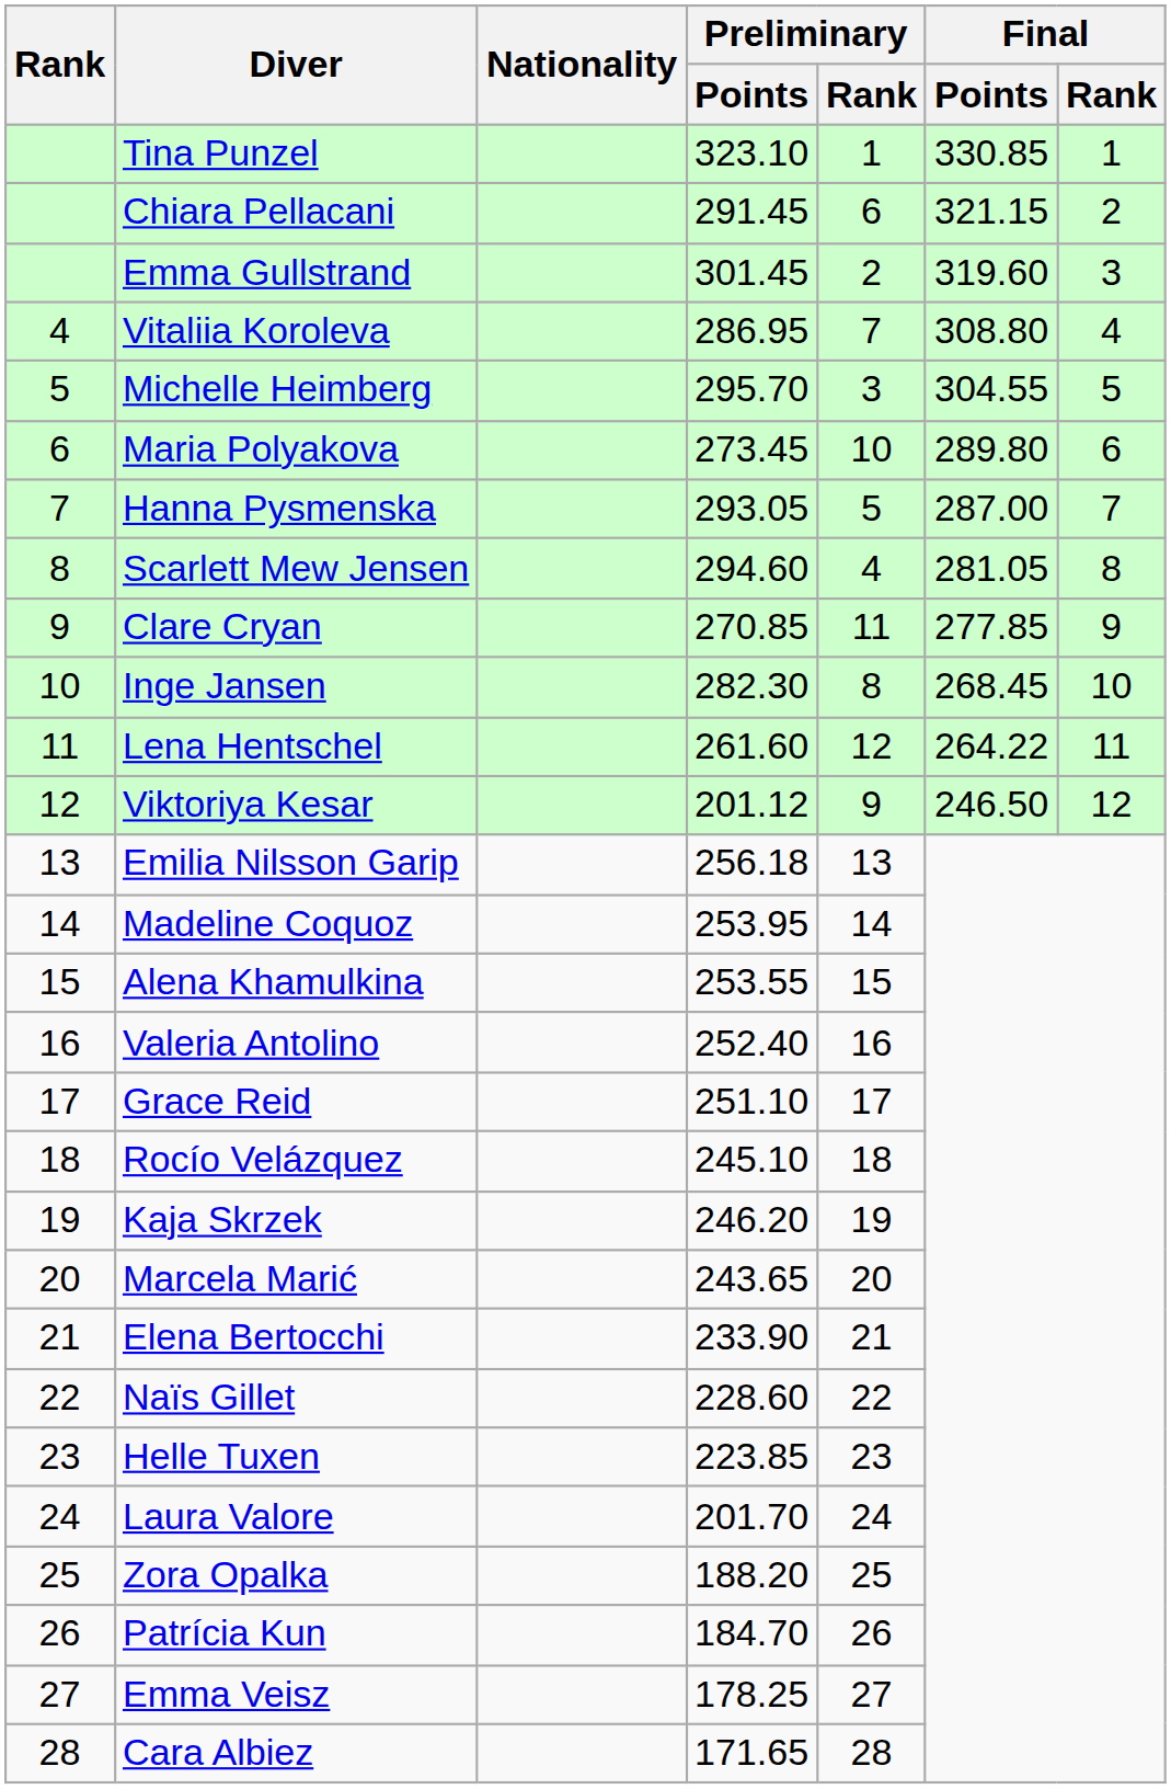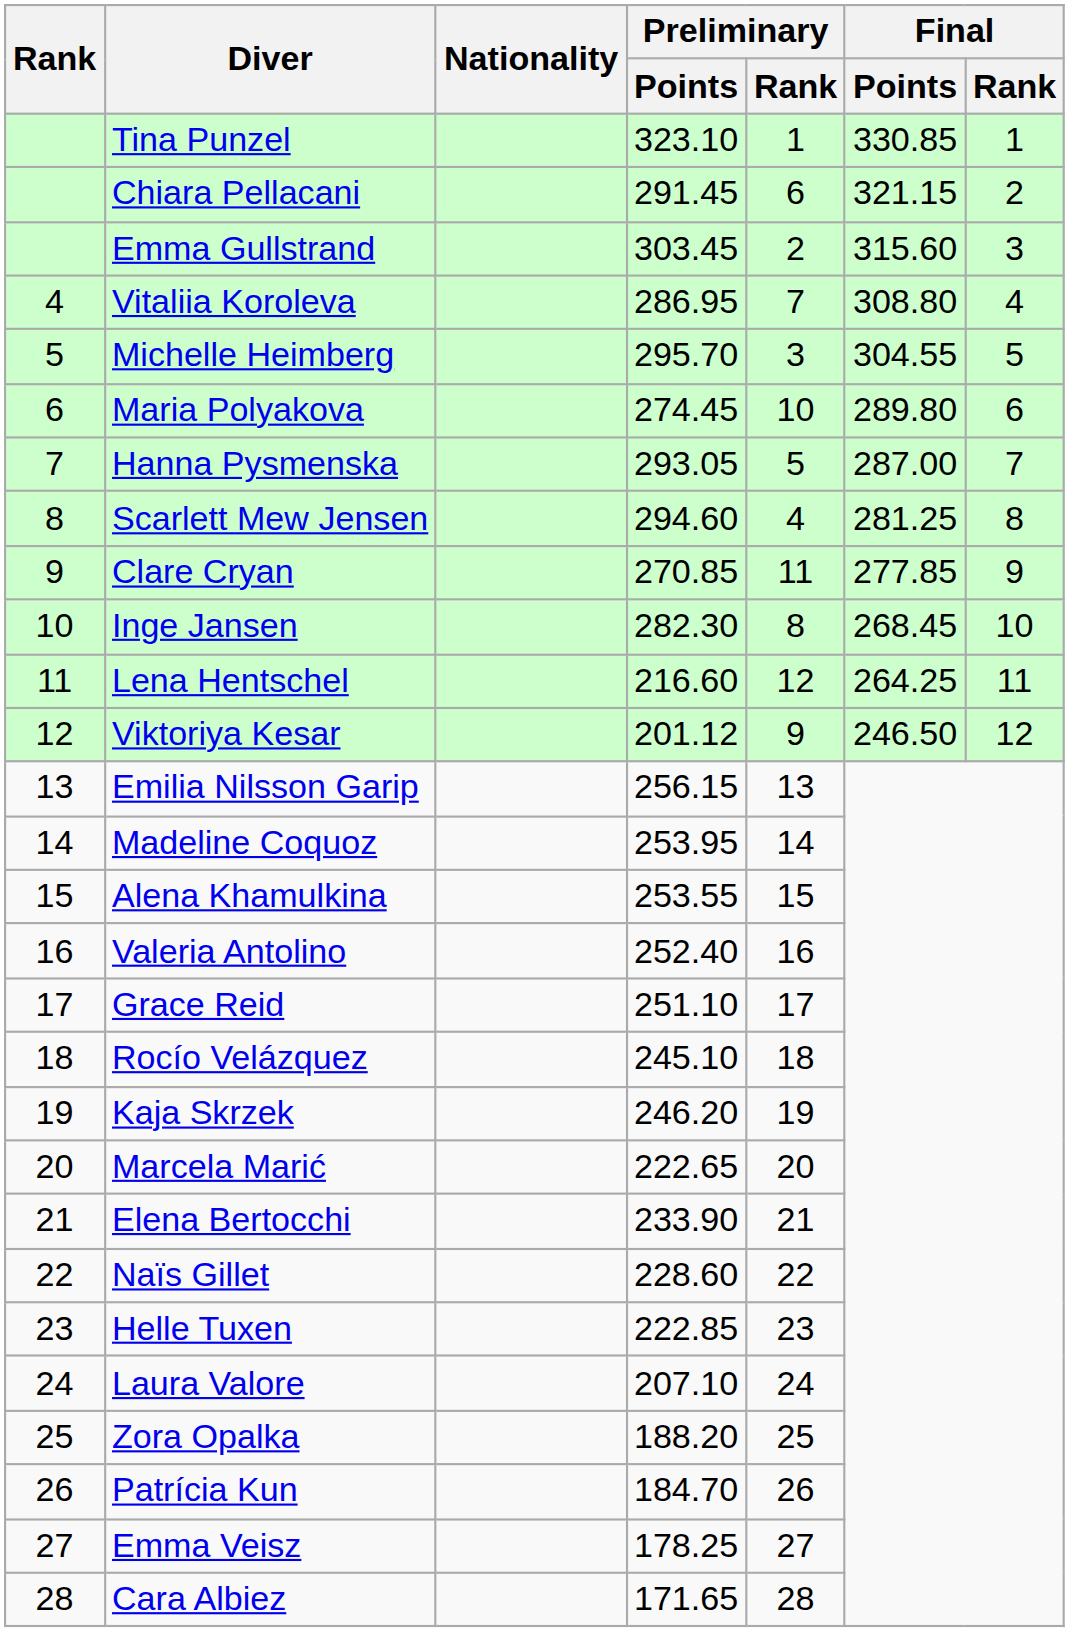 <table class="wikitable sortable" style="text-align:center">
 <tr>
 <th rowspan=2>Rank</th>
 <th rowspan=2>Diver</th>
 <th rowspan=2>Nationality</th>
 <th colspan=2>Preliminary</th>
 <th colspan=2>Final</th>
 </tr>
 <tr>
 <th>Points</th>
 <th>Rank</th>
 <th>Points</th>
 <th>Rank</th>
 </tr>
 <tr bgcolor=ccffcc>
 <td></td>
 <td align=left><a href='#'>Tina Punzel</a></td>
 <td align=left></td>
 <td>323.10</td>
 <td>1</td>
 <td>330.85</td>
 <td>1</td>
 </tr>
 <tr bgcolor=ccffcc>
 <td></td>
 <td align=left><a href='#'>Chiara Pellacani</a></td>
 <td align=left></td>
 <td>291.45</td>
 <td>6</td>
 <td>321.15</td>
 <td>2</td>
 </tr>
 <tr bgcolor=ccffcc>
 <td></td>
 <td align=left><a href='#'>Emma Gullstrand</a></td>
 <td align=left></td>
-<td>301.45</td>
+<td>303.45</td>
 <td>2</td>
-<td>319.60</td>
+<td>315.60</td>
 <td>3</td>
 </tr>
 <tr bgcolor=ccffcc>
 <td>4</td>
 <td align=left><a href='#'>Vitaliia Koroleva</a></td>
 <td align=left></td>
 <td>286.95</td>
 <td>7</td>
 <td>308.80</td>
 <td>4</td>
 </tr>
 <tr bgcolor=ccffcc>
 <td>5</td>
 <td align=left><a href='#'>Michelle Heimberg</a></td>
 <td align=left></td>
 <td>295.70</td>
 <td>3</td>
 <td>304.55</td>
 <td>5</td>
 </tr>
 <tr bgcolor=ccffcc>
 <td>6</td>
 <td align=left><a href='#'>Maria Polyakova</a></td>
 <td align=left></td>
-<td>273.45</td>
+<td>274.45</td>
 <td>10</td>
 <td>289.80</td>
 <td>6</td>
 </tr>
 <tr bgcolor=ccffcc>
 <td>7</td>
 <td align=left><a href='#'>Hanna Pysmenska</a></td>
 <td align=left></td>
 <td>293.05</td>
 <td>5</td>
 <td>287.00</td>
 <td>7</td>
 </tr>
 <tr bgcolor=ccffcc>
 <td>8</td>
 <td align=left><a href='#'>Scarlett Mew Jensen</a></td>
 <td align=left></td>
 <td>294.60</td>
 <td>4</td>
-<td>281.05</td>
+<td>281.25</td>
 <td>8</td>
 </tr>
 <tr bgcolor=ccffcc>
 <td>9</td>
 <td align=left><a href='#'>Clare Cryan</a></td>
 <td align=left></td>
 <td>270.85</td>
 <td>11</td>
 <td>277.85</td>
 <td>9</td>
 </tr>
 <tr bgcolor=ccffcc>
 <td>10</td>
 <td align=left><a href='#'>Inge Jansen</a></td>
 <td align=left></td>
 <td>282.30</td>
 <td>8</td>
 <td>268.45</td>
 <td>10</td>
 </tr>
 <tr bgcolor=ccffcc>
 <td>11</td>
 <td align=left><a href='#'>Lena Hentschel</a></td>
 <td align=left></td>
-<td>261.60</td>
+<td>216.60</td>
 <td>12</td>
-<td>264.22</td>
+<td>264.25</td>
 <td>11</td>
 </tr>
 <tr bgcolor=ccffcc>
 <td>12</td>
 <td align=left><a href='#'>Viktoriya Kesar</a></td>
 <td align=left></td>
 <td>201.12</td>
 <td>9</td>
 <td>246.50</td>
 <td>12</td>
 </tr>
 <tr>
 <td>13</td>
 <td align=left><a href='#'>Emilia Nilsson Garip</a></td>
 <td align=left></td>
-<td>256.18</td>
+<td>256.15</td>
 <td>13</td>
 <td colspan=2 rowspan=16></td>
 </tr>
 <tr>
 <td>14</td>
 <td align=left><a href='#'>Madeline Coquoz</a></td>
 <td align=left></td>
 <td>253.95</td>
 <td>14</td>
 </tr>
 <tr>
 <td>15</td>
 <td align=left><a href='#'>Alena Khamulkina</a></td>
 <td align=left></td>
 <td>253.55</td>
 <td>15</td>
 </tr>
 <tr>
 <td>16</td>
 <td align=left><a href='#'>Valeria Antolino</a></td>
 <td align=left></td>
 <td>252.40</td>
 <td>16</td>
 </tr>
 <tr>
 <td>17</td>
 <td align=left><a href='#'>Grace Reid</a></td>
 <td align=left></td>
 <td>251.10</td>
 <td>17</td>
 </tr>
 <tr>
 <td>18</td>
 <td align=left><a href='#'>Rocío Velázquez</a></td>
 <td align=left></td>
 <td>245.10</td>
 <td>18</td>
 </tr>
 <tr>
 <td>19</td>
 <td align=left><a href='#'>Kaja Skrzek</a></td>
 <td align=left></td>
 <td>246.20</td>
 <td>19</td>
 </tr>
 <tr>
 <td>20</td>
 <td align=left><a href='#'>Marcela Marić</a></td>
 <td align=left></td>
-<td>243.65</td>
+<td>222.65</td>
 <td>20</td>
 </tr>
 <tr>
 <td>21</td>
 <td align=left><a href='#'>Elena Bertocchi</a></td>
 <td align=left></td>
 <td>233.90</td>
 <td>21</td>
 </tr>
 <tr>
 <td>22</td>
 <td align=left><a href='#'>Naïs Gillet</a></td>
 <td align=left></td>
 <td>228.60</td>
 <td>22</td>
 </tr>
 <tr>
 <td>23</td>
 <td align=left><a href='#'>Helle Tuxen</a></td>
 <td align=left></td>
-<td>223.85</td>
+<td>222.85</td>
 <td>23</td>
 </tr>
 <tr>
 <td>24</td>
 <td align=left><a href='#'>Laura Valore</a></td>
 <td align=left></td>
-<td>201.70</td>
+<td>207.10</td>
 <td>24</td>
 </tr>
 <tr>
 <td>25</td>
 <td align=left><a href='#'>Zora Opalka</a></td>
 <td align=left></td>
 <td>188.20</td>
 <td>25</td>
 </tr>
 <tr>
 <td>26</td>
 <td align=left><a href='#'>Patrícia Kun</a></td>
 <td align=left></td>
 <td>184.70</td>
 <td>26</td>
 </tr>
 <tr>
 <td>27</td>
 <td align=left><a href='#'>Emma Veisz</a></td>
 <td align=left></td>
 <td>178.25</td>
 <td>27</td>
 </tr>
 <tr>
 <td>28</td>
 <td align=left><a href='#'>Cara Albiez</a></td>
 <td align=left></td>
 <td>171.65</td>
 <td>28</td>
 </tr>
 </table>
